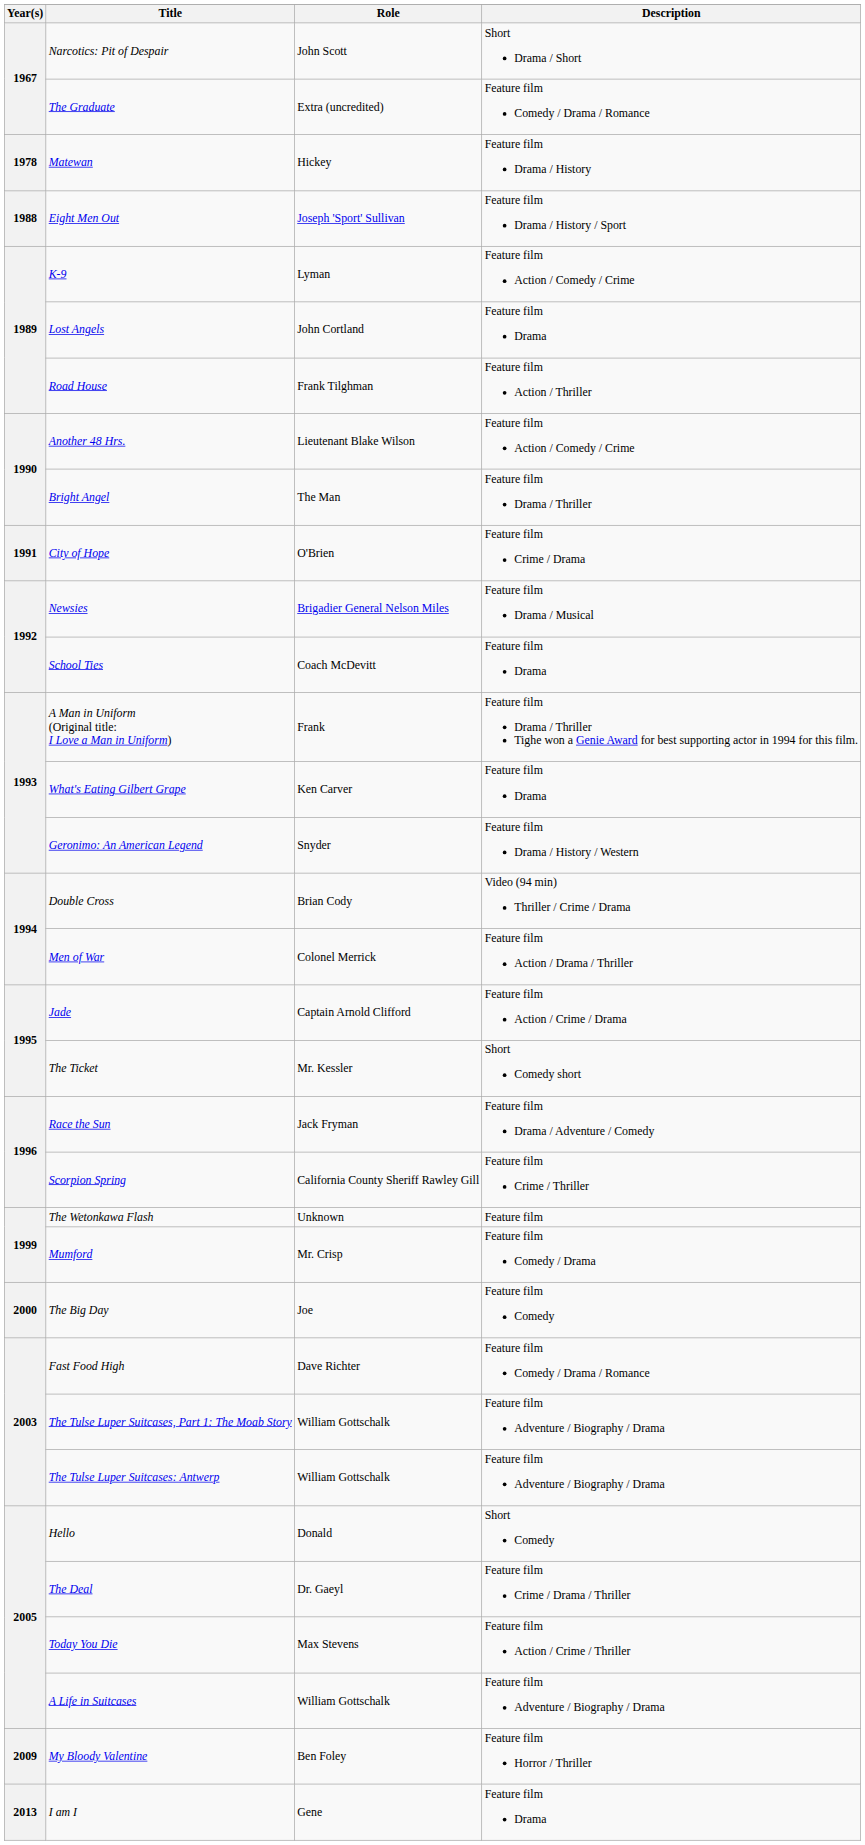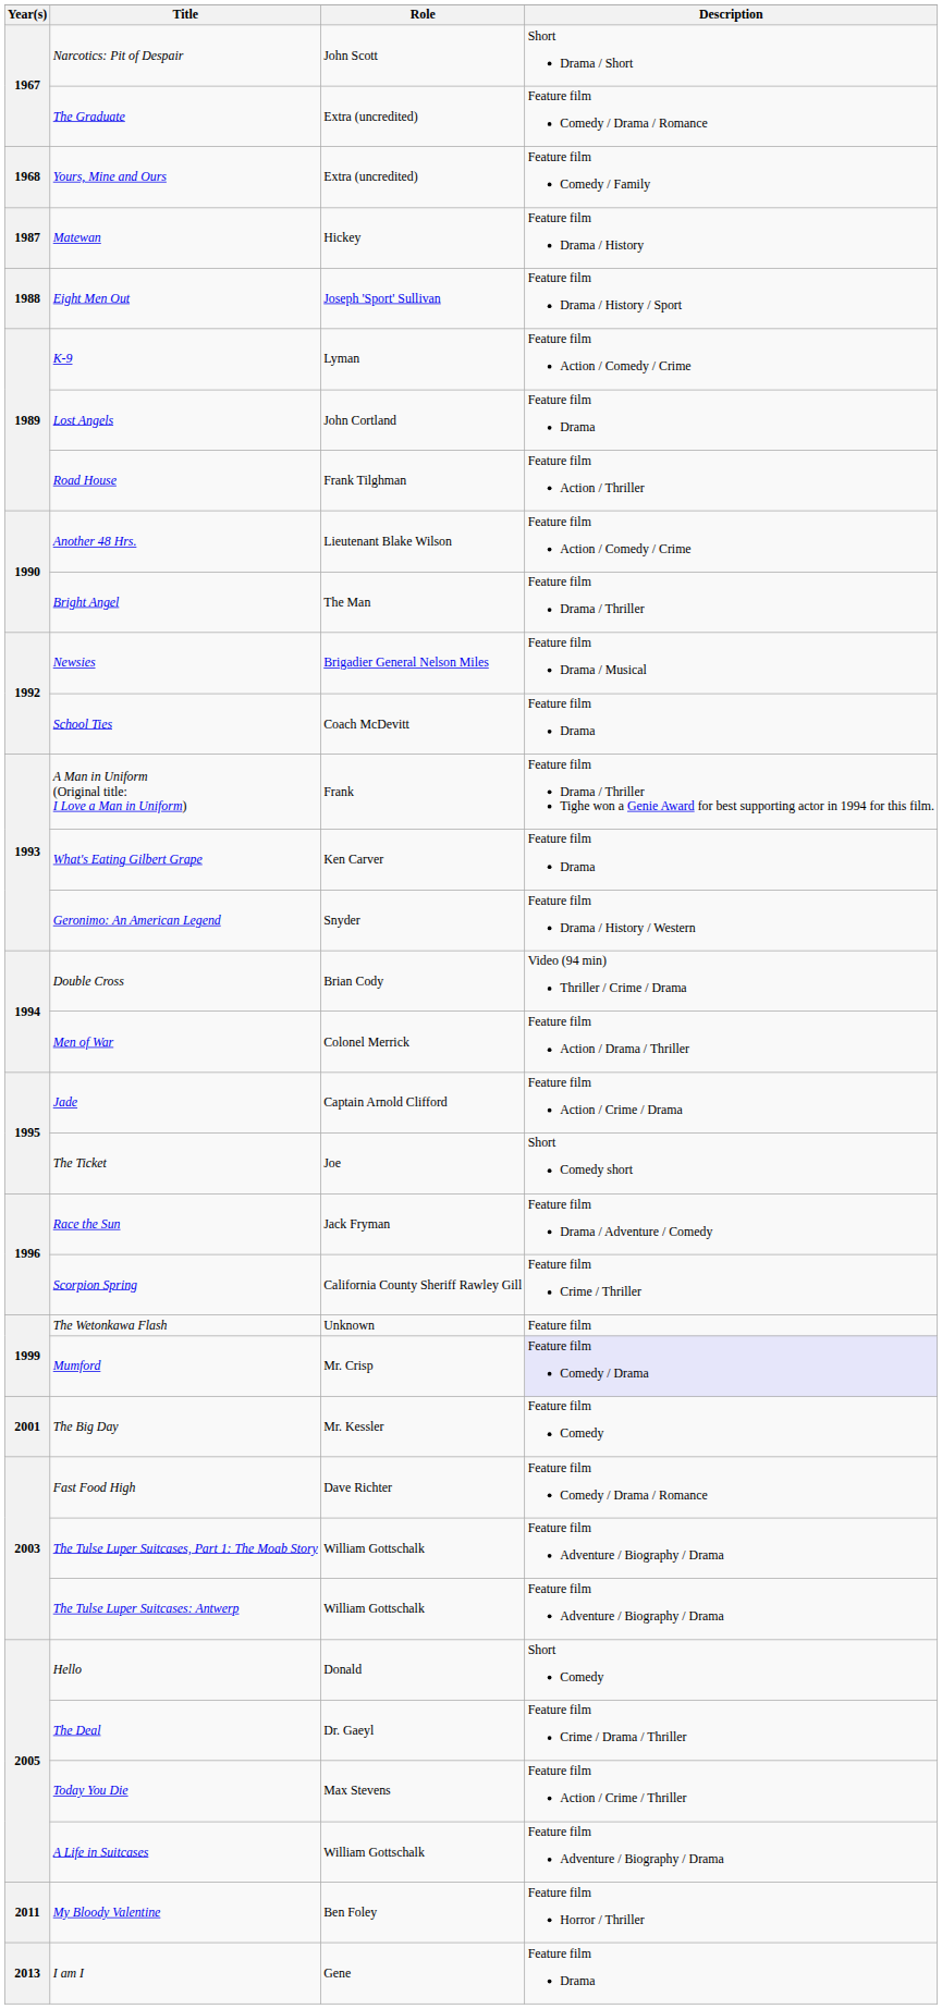 <table class="wikitable plainrowheaders sortable">
 <tr>
 </tr>
 <tr>
 <th scope=col>Year(s)</th>
 <th scope=col>Title</th>
 <th scope=col>Role</th>
 <th scope=col class=unsortable>Description</th>
 </tr>
 <tr>
 <th rowspan=2>1967</th>
 <td><em>Narcotics: Pit of Despair</em></td>
 <td>John Scott</td>
 <td>Short<br><ul><li>Drama / Short</li></ul></td>
 </tr>
 <tr>
 <td><em><a href='#'>The Graduate</a></em></td>
 <td>Extra (uncredited)</td>
 <td>Feature film<br><ul><li>Comedy / Drama / Romance</li></ul></td>
 </tr>
 <tr>
-<th rowspan=1>1978</th>
+<th rowspan=1>1968</th>
+<td><em><a href='#'>Yours, Mine and Ours</a></em></td>
+<td>Extra (uncredited)</td>
+<td>Feature film<br><ul><li>Comedy / Family</li></ul></td>
+</tr>
+<tr>
+<th rowspan=1>1987</th>
 <td><em><a href='#'>Matewan</a></em></td>
 <td>Hickey</td>
 <td>Feature film<br><ul><li>Drama / History</li></ul></td>
 </tr>
 <tr>
 <th rowspan=1>1988</th>
 <td><em><a href='#'>Eight Men Out</a></em></td>
 <td><a href='#'>Joseph 'Sport' Sullivan</a></td>
 <td>Feature film<br><ul><li>Drama / History / Sport</li></ul></td>
 </tr>
 <tr>
 <th rowspan=3>1989</th>
 <td><em><a href='#'>K-9</a></em></td>
 <td>Lyman</td>
 <td>Feature film<br><ul><li>Action / Comedy / Crime</li></ul></td>
 </tr>
 <tr>
 <td><em><a href='#'>Lost Angels</a></em></td>
 <td>John Cortland</td>
 <td>Feature film<br><ul><li>Drama</li></ul></td>
 </tr>
 <tr>
 <td><em><a href='#'>Road House</a></em></td>
 <td>Frank Tilghman</td>
 <td>Feature film<br><ul><li>Action / Thriller</li></ul></td>
 </tr>
 <tr>
 <th rowspan=2>1990</th>
 <td><em><a href='#'>Another 48 Hrs.</a></em></td>
 <td>Lieutenant Blake Wilson</td>
 <td>Feature film<br><ul><li>Action / Comedy / Crime</li></ul></td>
 </tr>
 <tr>
 <td><em><a href='#'>Bright Angel</a></em></td>
 <td>The Man</td>
 <td>Feature film<br><ul><li>Drama / Thriller</li></ul></td>
-</tr>
-<tr>
-<th rowspan=1>1991</th>
-<td><em><a href='#'>City of Hope</a></em></td>
-<td>O'Brien</td>
-<td>Feature film<br><ul><li>Crime / Drama</li></ul></td>
 </tr>
 <tr>
 <th rowspan=2>1992</th>
 <td><em><a href='#'>Newsies</a></em></td>
 <td><a href='#'>Brigadier General Nelson Miles</a></td>
 <td>Feature film<br><ul><li>Drama / Musical</li></ul></td>
 </tr>
 <tr>
 <td><em><a href='#'>School Ties</a></em></td>
 <td>Coach McDevitt</td>
 <td>Feature film<br><ul><li>Drama</li></ul></td>
 </tr>
 <tr>
 <th rowspan=3>1993</th>
 <td><em>A Man in Uniform</em><br>(Original title:<br> <em><a href='#'>I Love a Man in Uniform</a></em>)</td>
 <td>Frank</td>
 <td>Feature film<br><ul><li>Drama / Thriller</li><li>Tighe won a <a href='#'>Genie Award</a> for best supporting actor in 1994 for this film.</li></ul></td>
 </tr>
 <tr>
 <td><em><a href='#'>What's Eating Gilbert Grape</a></em></td>
 <td>Ken Carver</td>
 <td>Feature film<br><ul><li>Drama</li></ul></td>
 </tr>
 <tr>
 <td><em><a href='#'>Geronimo: An American Legend</a></em></td>
 <td>Snyder</td>
 <td>Feature film<br><ul><li>Drama / History / Western</li></ul></td>
 </tr>
 <tr>
 <th rowspan=2>1994</th>
 <td><em>Double Cross</em></td>
 <td>Brian Cody</td>
 <td>Video (94 min)<br><ul><li>Thriller / Crime / Drama</li></ul></td>
 </tr>
 <tr>
 <td><em><a href='#'>Men of War</a></em></td>
 <td>Colonel Merrick</td>
 <td>Feature film<br><ul><li>Action / Drama / Thriller</li></ul></td>
 </tr>
 <tr>
 <th rowspan=2>1995</th>
 <td><em><a href='#'>Jade</a></em></td>
 <td>Captain Arnold Clifford</td>
 <td>Feature film<br><ul><li>Action / Crime / Drama</li></ul></td>
 </tr>
 <tr>
 <td><em>The Ticket</em></td>
-<td>Mr. Kessler</td>
+<td>Joe</td>
 <td>Short<br><ul><li>Comedy short</li></ul></td>
 </tr>
 <tr>
 <th rowspan=2>1996</th>
 <td><em><a href='#'>Race the Sun</a></em></td>
 <td>Jack Fryman</td>
 <td>Feature film<br><ul><li>Drama / Adventure / Comedy</li></ul></td>
 </tr>
 <tr>
 <td><em><a href='#'>Scorpion Spring</a></em></td>
 <td>California County Sheriff Rawley Gill</td>
 <td>Feature film<br><ul><li>Crime / Thriller</li></ul></td>
 </tr>
 <tr>
 <th rowspan=2>1999</th>
 <td><em>The Wetonkawa Flash</em></td>
 <td>Unknown</td>
 <td>Feature film</td>
 </tr>
 <tr>
 <td><em><a href='#'>Mumford</a></em></td>
 <td>Mr. Crisp</td>
-<td>Feature film<br><ul><li>Comedy / Drama</li></ul></td>
+<td style="background: lavender;">Feature film<br><ul><li>Comedy / Drama</li></ul></td>
 </tr>
 <tr>
-<th rowspan=1>2000</th>
+<th rowspan=1>2001</th>
 <td><em>The Big Day</em></td>
-<td>Joe</td>
+<td>Mr. Kessler</td>
 <td>Feature film<br><ul><li>Comedy</li></ul></td>
 </tr>
 <tr>
 <th rowspan=3>2003</th>
 <td><em>Fast Food High</em></td>
 <td>Dave Richter</td>
 <td>Feature film<br><ul><li>Comedy / Drama / Romance</li></ul></td>
 </tr>
 <tr>
 <td><em><a href='#'>The Tulse Luper Suitcases, Part 1: The Moab Story</a></em></td>
 <td>William Gottschalk</td>
 <td>Feature film<br><ul><li>Adventure / Biography / Drama</li></ul></td>
 </tr>
 <tr>
 <td><em><a href='#'>The Tulse Luper Suitcases: Antwerp</a></em></td>
 <td>William Gottschalk</td>
 <td>Feature film<br><ul><li>Adventure / Biography / Drama</li></ul></td>
 </tr>
 <tr>
 <th rowspan=4>2005</th>
 <td><em>Hello</em></td>
 <td>Donald</td>
 <td>Short<br><ul><li>Comedy</li></ul></td>
 </tr>
 <tr>
 <td><em><a href='#'>The Deal</a></em></td>
 <td>Dr. Gaeyl</td>
 <td>Feature film<br><ul><li>Crime / Drama / Thriller</li></ul></td>
 </tr>
 <tr>
 <td><em><a href='#'>Today You Die</a></em></td>
 <td>Max Stevens</td>
 <td>Feature film<br><ul><li>Action / Crime / Thriller</li></ul></td>
 </tr>
 <tr>
 <td><em><a href='#'>A Life in Suitcases</a></em></td>
 <td>William Gottschalk</td>
 <td>Feature film<br><ul><li>Adventure / Biography / Drama</li></ul></td>
 </tr>
 <tr>
-<th rowspan=1>2009</th>
+<th rowspan=1>2011</th>
 <td><em><a href='#'>My Bloody Valentine</a></em></td>
 <td>Ben Foley</td>
 <td>Feature film<br><ul><li>Horror / Thriller</li></ul></td>
 </tr>
 <tr>
 <th rowspan=1>2013</th>
 <td><em>I am I</em></td>
 <td>Gene</td>
 <td>Feature film<br><ul><li>Drama</li></ul></td>
 </tr>
 </table>
